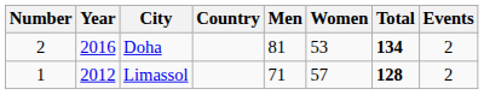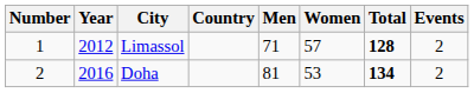 <table class="wikitable">
 <tr style="background:#efefef;">
 <th>Number</th>
 <th>Year</th>
 <th>City</th>
 <th>Country</th>
 <th>Men</th>
 <th>Women</th>
 <th>Total</th>
 <th>Events</th>
 </tr>
 <tr>
+<td align=center>1</td>
+<td><a href='#'>2012</a></td>
+<td><a href='#'>Limassol</a></td>
+<td></td>
+<td><div> 71 </div></td>
+<td><div> 57 </div></td>
+<td><div> <strong>128</strong></div></td>
+<td align=center>2</td>
+</tr>
+<tr>
 <td align=center>2</td>
 <td><a href='#'>2016</a></td>
 <td><a href='#'>Doha</a></td>
 <td></td>
 <td><div> 81 </div></td>
 <td><div> 53 </div></td>
 <td><div> <strong>134</strong> </div></td>
 <td align=center>2</td>
 </tr>
-<tr>
-<td align=center>1</td>
-<td><a href='#'>2012</a></td>
-<td><a href='#'>Limassol</a></td>
-<td></td>
-<td><div> 71 </div></td>
-<td><div> 57 </div></td>
-<td><div> <strong>128</strong></div></td>
-<td align=center>2</td>
-</tr>
 </table>
